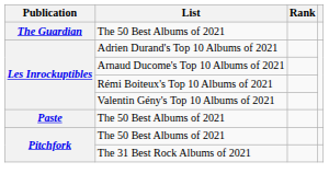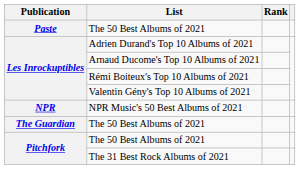 <table class="wikitable sortable plainrowheaders">
 <tr>
 <th scope="col">Publication</th>
 <th scope="col" class="unsortable">List</th>
 <th scope="col" data-sort-type="number">Rank</th>
 <th scope="col" class="unsortable"></th>
 </tr>
 <tr>
-<th scope="row"><em><a href='#'>The Guardian</a></em></th>
+<th scope="row"><em><a href='#'>Paste</a></em></th>
 <td>The 50 Best Albums of 2021</td>
 <td></td>
 <td></td>
 </tr>
 <tr>
 <th scope="row" rowspan="4"><em><a href='#'>Les Inrockuptibles</a></em></th>
 <td>Adrien Durand's Top 10 Albums of 2021</td>
 <td></td>
 <td rowspan="4"></td>
 </tr>
 <tr>
 <td>Arnaud Ducome's Top 10 Albums of 2021</td>
 <td></td>
 </tr>
 <tr>
 <td>Rémi Boiteux's Top 10 Albums of 2021</td>
 <td></td>
 </tr>
 <tr>
 <td>Valentin Gény's Top 10 Albums of 2021</td>
 <td></td>
 </tr>
 <tr>
-<th scope="row"><em><a href='#'>Paste</a></em></th>
+<th scope="row"><em><a href='#'>NPR</a></em></th>
+<td>NPR Music's 50 Best Albums of 2021</td>
+<td></td>
+<td></td>
+</tr>
+<tr>
+<th scope="row"><em><a href='#'>The Guardian</a></em></th>
 <td>The 50 Best Albums of 2021</td>
 <td></td>
 <td></td>
 </tr>
 <tr>
 <th rowspan="2" scope="row"><em><a href='#'>Pitchfork</a></em></th>
 <td>The 50 Best Albums of 2021</td>
 <td></td>
 <td></td>
 </tr>
 <tr>
 <td>The 31 Best Rock Albums of 2021</td>
 <td></td>
 <td></td>
 </tr>
 </table>
